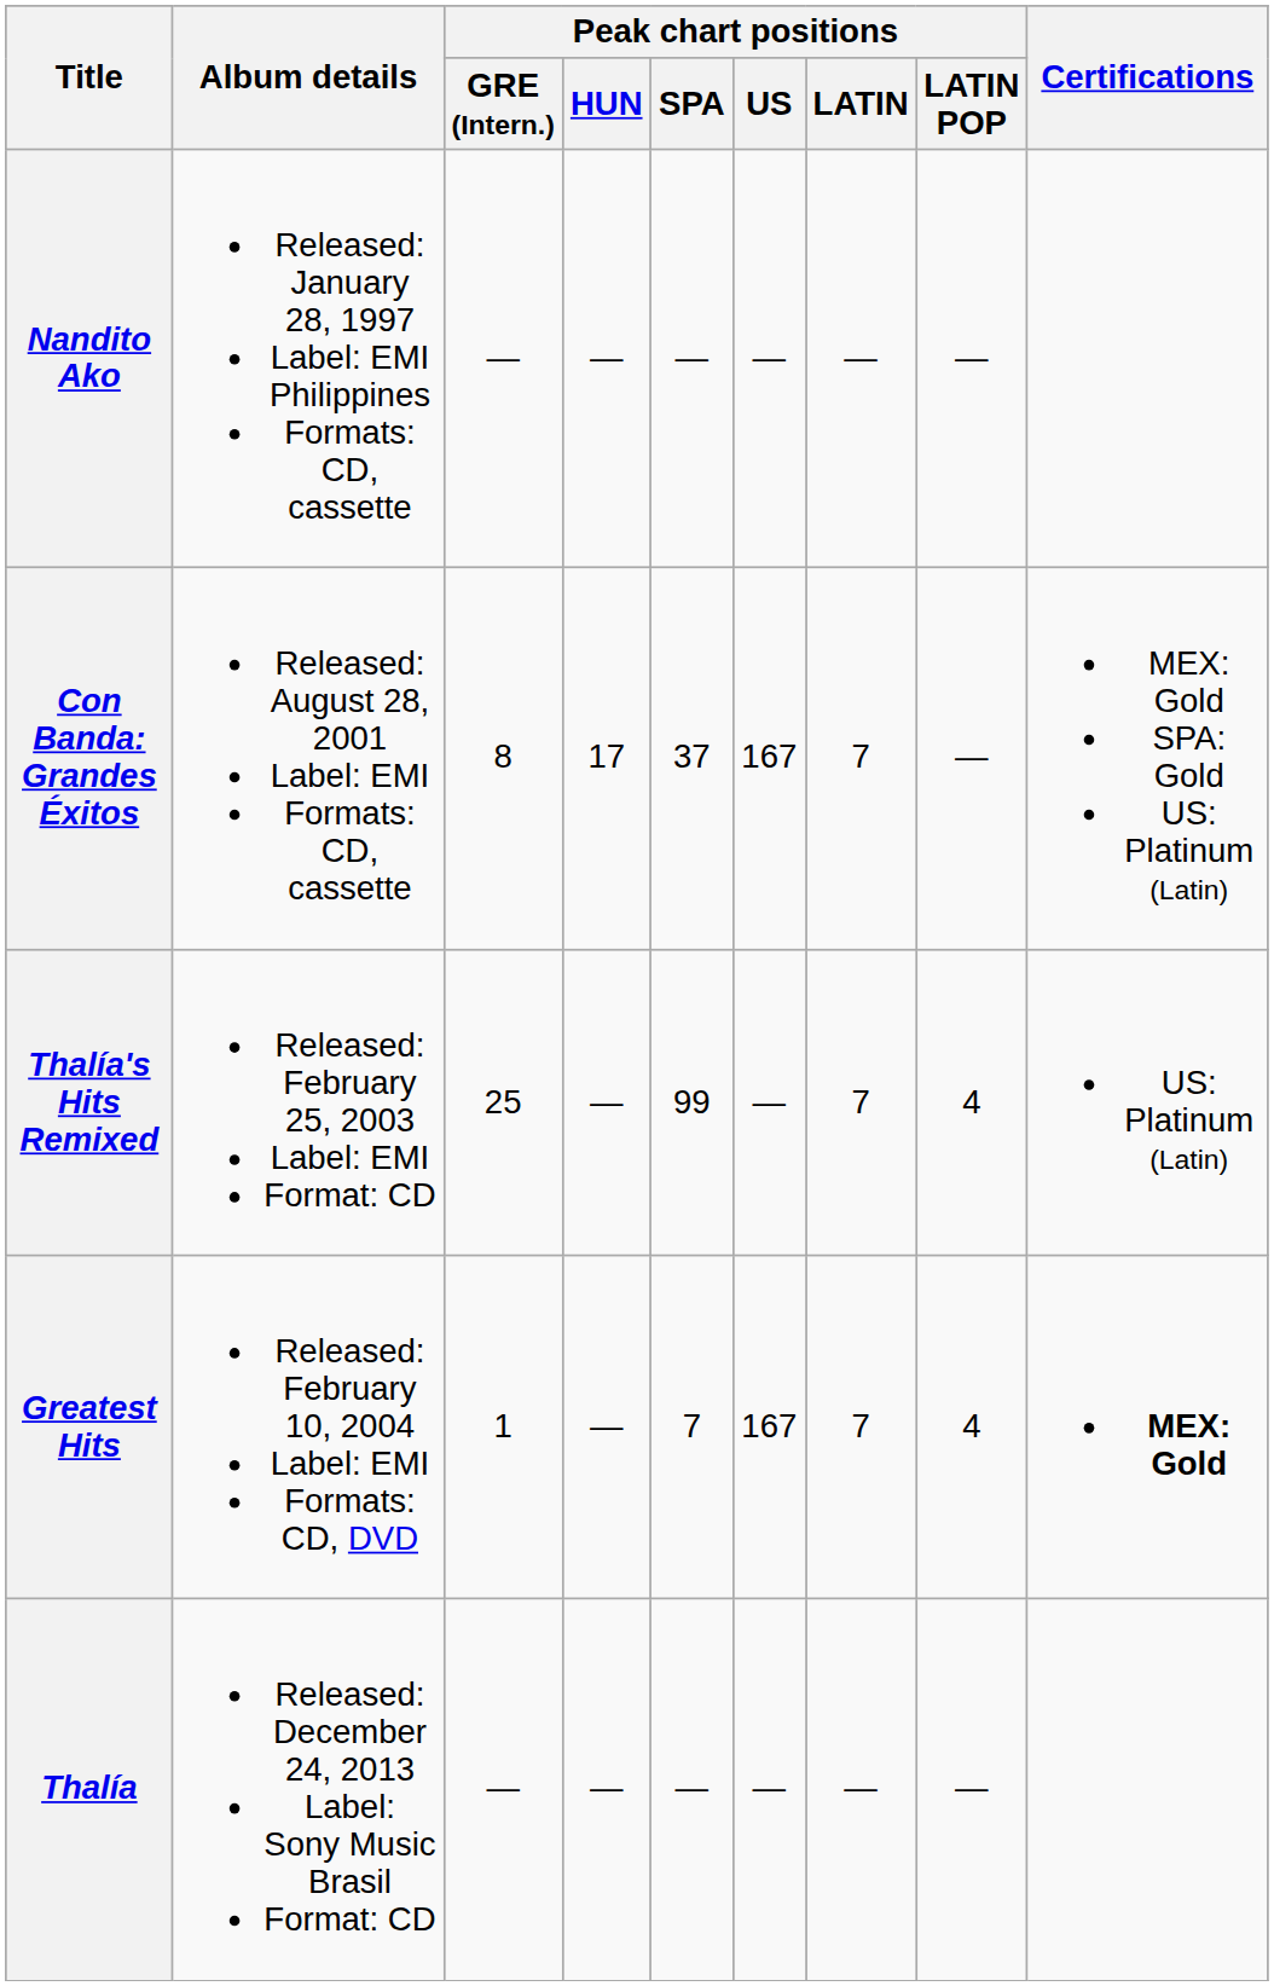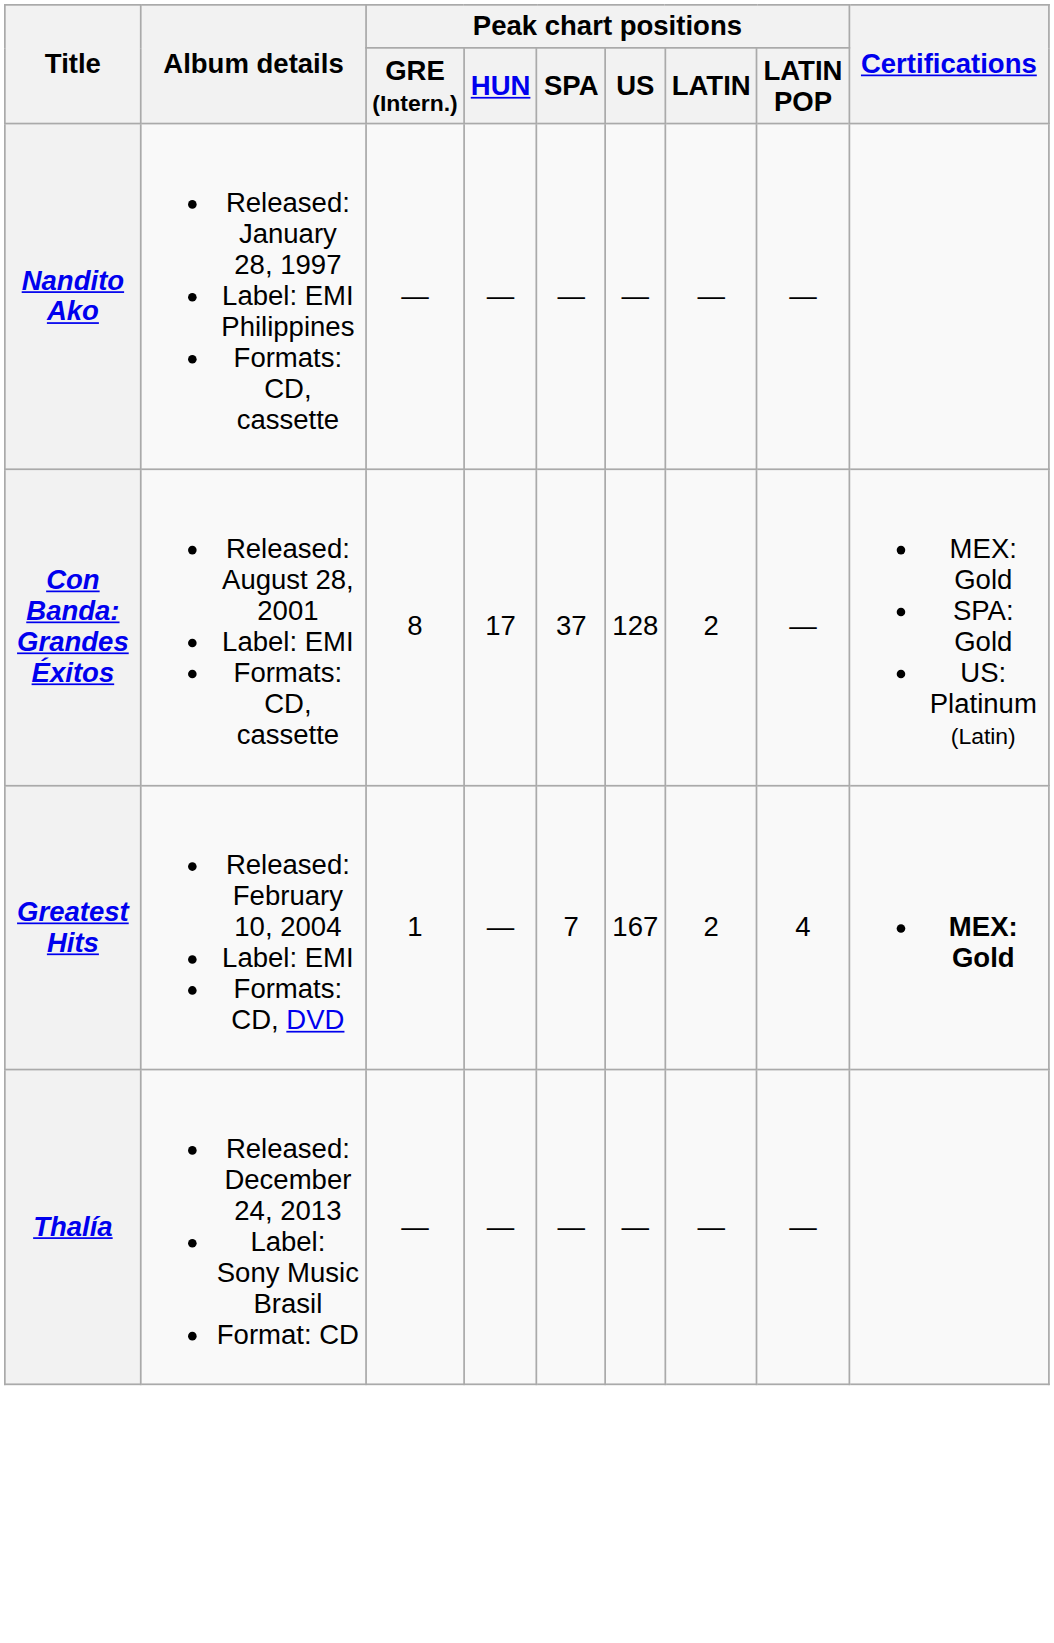 <table class="wikitable plainrowheaders" style="text-align:center;">
 <tr>
 <th scope="col" rowspan="2" style="width:16em;">Title</th>
 <th scope="col" rowspan="2" style="width:18em;">Album details</th>
 <th scope="col" colspan="6">Peak chart positions</th>
 <th scope="col" rowspan="2" style="width:18em;"><a href='#'>Certifications</a></th>
 </tr>
 <tr>
 <th scope="col" style="width:3em;font-size:100%;">GRE <small>(Intern.)</small><br></th>
 <th scope="col" style="width:3em;font-size:100%;"><a href='#'>HUN</a><br></th>
 <th scope="col" style="width:3em;font-size:100%;">SPA</th>
 <th scope="col" style="width:3em;font-size:100%;">US<br></th>
 <th scope="col" style="width:3em;font-size:100%;">LATIN<br></th>
 <th scope="col" style="width:3em;font-size:100%;">LATIN POP<br></th>
 </tr>
 <tr>
 <th scope="row"><em><a href='#'>Nandito Ako</a></em></th>
 <td><br><ul><li>Released: January 28, 1997</li><li>Label: EMI Philippines</li><li>Formats: CD, cassette</li></ul></td>
 <td>—</td>
 <td>—</td>
 <td>—</td>
 <td>—</td>
 <td>—</td>
 <td>—</td>
 <td></td>
 </tr>
 <tr>
 <th scope="row"><em><a href='#'>Con Banda: Grandes Éxitos</a></em></th>
 <td><br><ul><li>Released: August 28, 2001</li><li>Label: EMI</li><li>Formats: CD, cassette</li></ul></td>
 <td>8</td>
 <td>17</td>
 <td>37</td>
-<td>167</td>
-<td>7</td>
+<td>128</td>
+<td>2</td>
 <td>—</td>
 <td><br><ul><li>MEX: Gold</li><li>SPA: Gold</li><li>US: Platinum <small>(Latin)</small></li></ul></td>
-</tr>
-<tr>
-<th scope="row"><em><a href='#'>Thalía's Hits Remixed</a></em></th>
-<td><br><ul><li>Released: February 25, 2003</li><li>Label: EMI</li><li>Format: CD</li></ul></td>
-<td>25</td>
-<td>—</td>
-<td>99</td>
-<td>—</td>
-<td>7</td>
-<td>4</td>
-<td><br><ul><li>US: Platinum <small>(Latin)</small></li></ul></td>
 </tr>
 <tr>
 <th scope="row"><em><a href='#'>Greatest Hits</a></em></th>
 <td><br><ul><li>Released: February 10, 2004</li><li>Label: EMI</li><li>Formats: CD, <a href='#'>DVD</a></li></ul></td>
 <td>1</td>
 <td>—</td>
 <td>7</td>
 <td>167</td>
-<td>7</td>
+<td>2</td>
 <td>4</td>
 <td><strong><br><ul><li>MEX: Gold</li></ul></strong></td>
 </tr>
 <tr>
 <th scope="row"><em><a href='#'>Thalía</a></em></th>
 <td><br><ul><li>Released: December 24, 2013</li><li>Label: Sony Music Brasil</li><li>Format: CD</li></ul></td>
 <td>—</td>
 <td>—</td>
 <td>—</td>
 <td>—</td>
 <td>—</td>
 <td>—</td>
 <td></td>
 </tr>
 </table>
